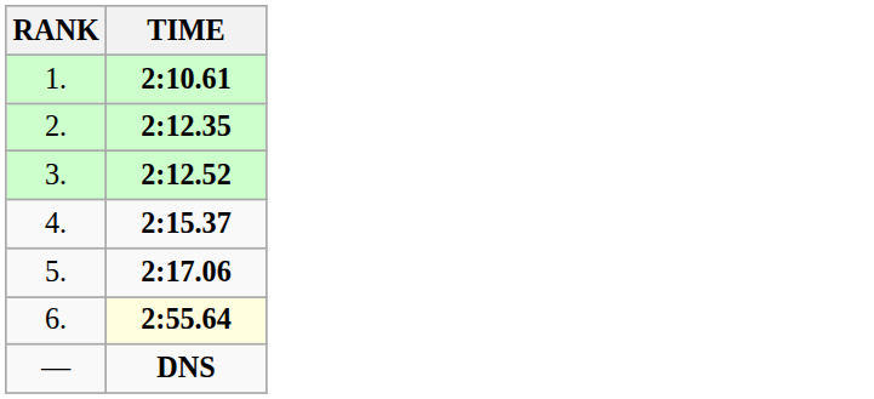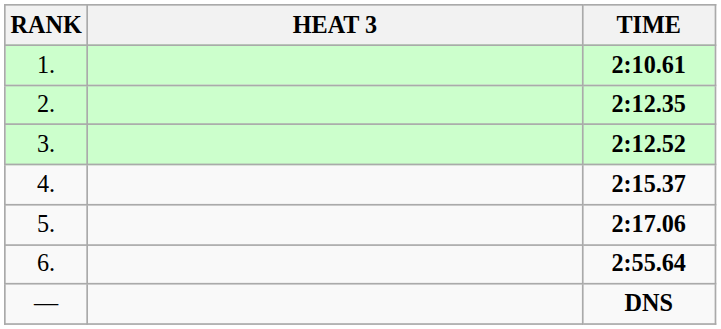 <table class="wikitable" style="border-collapse: collapse; font-size: 90%;">
 <tr>
 <th>RANK</th>
+<th style="width: 20em">HEAT 3</th>
 <th style="width: 5em">TIME</th>
 </tr>
 <tr style="background:#ccffcc;">
 <td align="center">1.</td>
+<td></td>
 <td align="center"><strong>2:10.61</strong></td>
 </tr>
 <tr style="background:#ccffcc;">
 <td align="center">2.</td>
+<td></td>
 <td align="center"><strong>2:12.35</strong></td>
 </tr>
 <tr style="background:#ccffcc;">
 <td align="center">3.</td>
+<td></td>
 <td align="center"><strong>2:12.52</strong></td>
 </tr>
 <tr>
 <td align="center">4.</td>
+<td></td>
 <td align="center"><strong>2:15.37</strong></td>
 </tr>
 <tr>
 <td align="center">5.</td>
+<td></td>
 <td align="center"><strong>2:17.06</strong></td>
 </tr>
 <tr>
 <td align="center">6.</td>
-<td align="center" style="background: lightyellow;"><strong>2:55.64</strong></td>
+<td></td>
+<td align="center"><strong>2:55.64</strong></td>
 </tr>
 <tr>
 <td align="center">—</td>
+<td></td>
 <td align="center"><strong>DNS</strong></td>
 </tr>
 </table>
